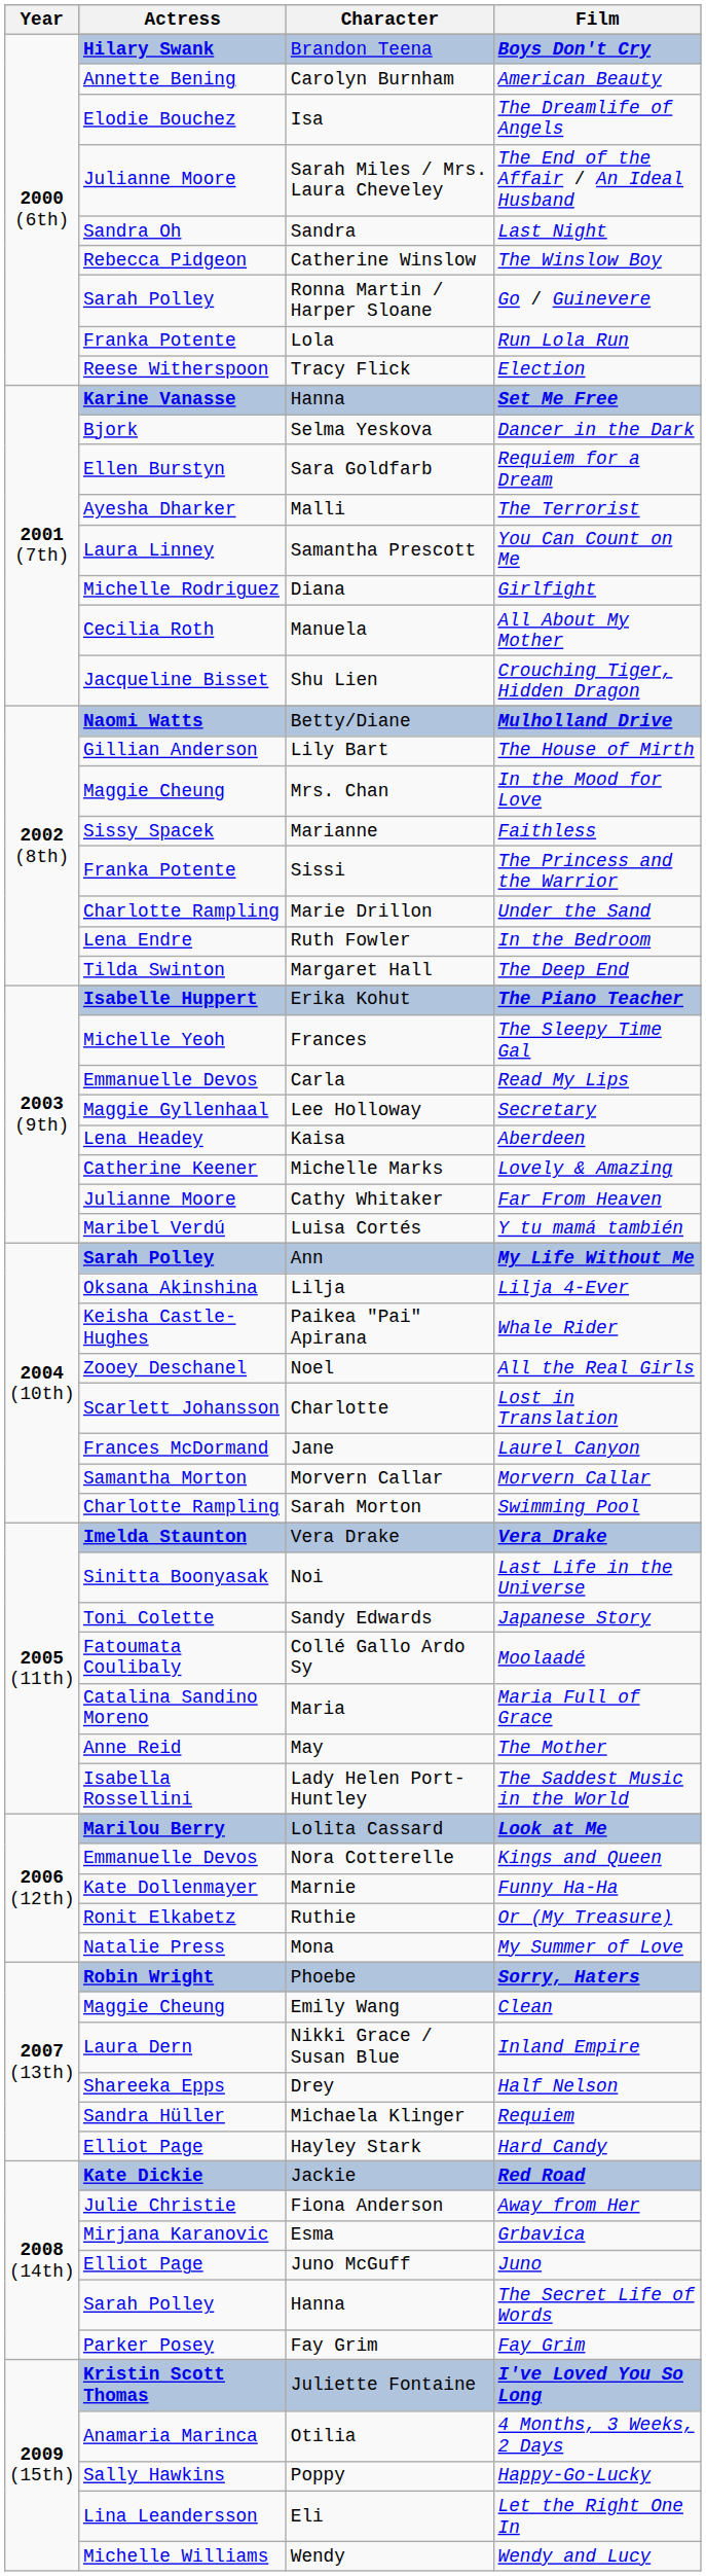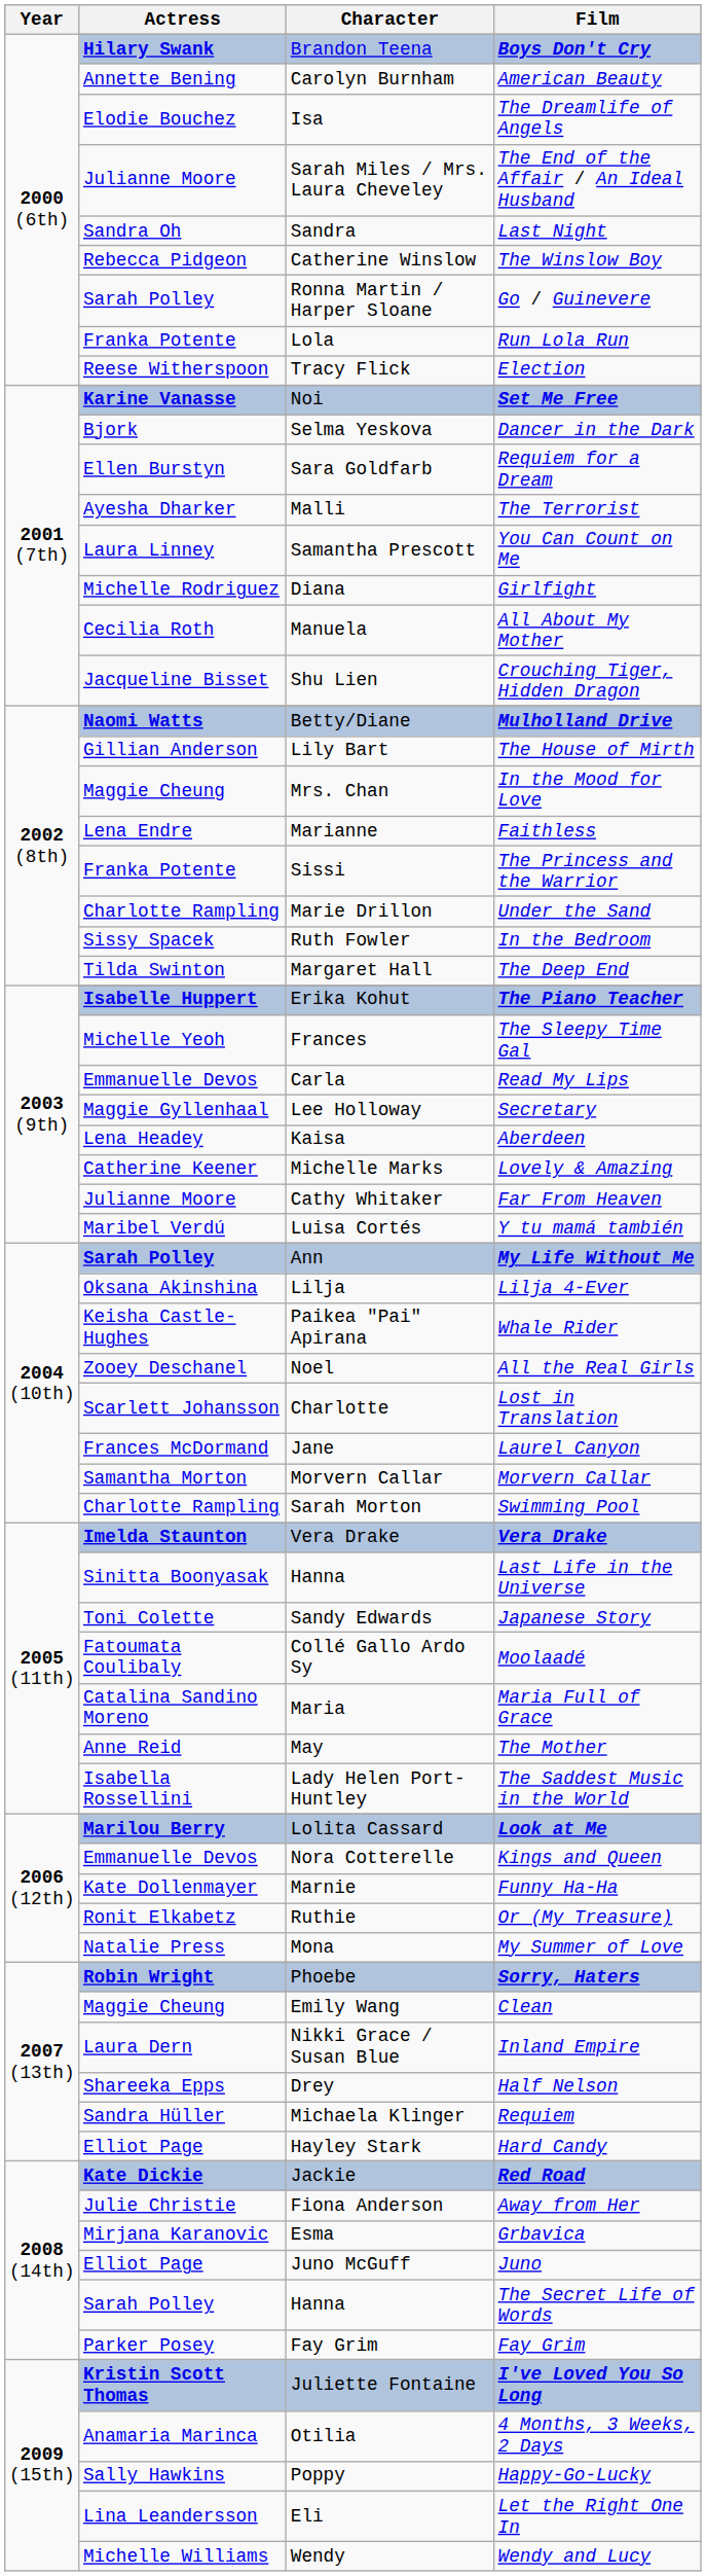 <table class="wikitable" style="width:80%">
 <tr style="background:#bebebe;">
 <th style="width:8%;">Year</th>
 <th style="width:30%;">Actress</th>
 <th style="width:30%;">Character</th>
 <th style="width:30%;">Film</th>
 </tr>
 <tr>
 <td rowspan=10 style="text-align:center"><strong>2000</strong><br>(6th)</td>
 </tr>
 <tr style="background:#B0C4DE;">
 <td><strong><a href='#'>Hilary Swank</a></strong></td>
 <td><a href='#'>Brandon Teena</a></td>
 <td><strong><a href='#'><em>Boys Don't Cry</em></a></strong></td>
 </tr>
 <tr>
 <td><a href='#'>Annette Bening</a></td>
 <td>Carolyn Burnham</td>
 <td><a href='#'><em>American Beauty</em></a></td>
 </tr>
 <tr>
 <td><a href='#'>Elodie Bouchez</a></td>
 <td>Isa</td>
 <td><em><a href='#'>The Dreamlife of Angels</a></em></td>
 </tr>
 <tr>
 <td><a href='#'>Julianne Moore</a></td>
 <td>Sarah Miles / Mrs. Laura Cheveley</td>
 <td><a href='#'><em>The End of the Affair</em></a> / <a href='#'><em>An Ideal Husband</em></a></td>
 </tr>
 <tr>
 <td><a href='#'>Sandra Oh</a></td>
 <td>Sandra</td>
 <td><a href='#'><em>Last Night</em></a></td>
 </tr>
 <tr>
 <td><a href='#'>Rebecca Pidgeon</a></td>
 <td>Catherine Winslow</td>
 <td><a href='#'><em>The Winslow Boy</em></a></td>
 </tr>
 <tr>
 <td><a href='#'>Sarah Polley</a></td>
 <td>Ronna Martin / Harper Sloane</td>
 <td><a href='#'><em>Go</em></a> / <a href='#'><em>Guinevere</em></a></td>
 </tr>
 <tr>
 <td><a href='#'>Franka Potente</a></td>
 <td>Lola</td>
 <td><em><a href='#'>Run Lola Run</a></em></td>
 </tr>
 <tr>
 <td><a href='#'>Reese Witherspoon</a></td>
 <td>Tracy Flick</td>
 <td><a href='#'><em>Election</em></a></td>
 </tr>
 <tr>
 <td rowspan=9 style="text-align:center"><strong>2001</strong><br>(7th)</td>
 </tr>
 <tr style="background:#B0C4DE;">
 <td><strong><a href='#'>Karine Vanasse</a></strong></td>
-<td>Hanna</td>
+<td>Noi</td>
 <td><strong><a href='#'><em>Set Me Free</em></a></strong></td>
 </tr>
 <tr>
 <td><a href='#'>Bjork</a></td>
 <td>Selma Yeskova</td>
 <td><em><a href='#'>Dancer in the Dark</a></em></td>
 </tr>
 <tr>
 <td><a href='#'>Ellen Burstyn</a></td>
 <td>Sara Goldfarb</td>
 <td><em><a href='#'>Requiem for a Dream</a></em></td>
 </tr>
 <tr>
 <td><a href='#'>Ayesha Dharker</a></td>
 <td>Malli</td>
 <td><a href='#'><em>The Terrorist</em></a></td>
 </tr>
 <tr>
 <td><a href='#'>Laura Linney</a></td>
 <td>Samantha Prescott</td>
 <td><em><a href='#'>You Can Count on Me</a></em></td>
 </tr>
 <tr>
 <td><a href='#'>Michelle Rodriguez</a></td>
 <td>Diana</td>
 <td><em><a href='#'>Girlfight</a></em></td>
 </tr>
 <tr>
 <td><a href='#'>Cecilia Roth</a></td>
 <td>Manuela</td>
 <td><em><a href='#'>All About My Mother</a></em></td>
 </tr>
 <tr>
 <td><a href='#'>Jacqueline Bisset</a></td>
 <td>Shu Lien</td>
 <td><em><a href='#'>Crouching Tiger, Hidden Dragon</a></em></td>
 </tr>
 <tr>
 <td rowspan=9 style="text-align:center"><strong>2002</strong><br>(8th)</td>
 </tr>
 <tr style="background:#B0C4DE;">
 <td><strong><a href='#'>Naomi Watts</a></strong></td>
 <td>Betty/Diane</td>
 <td><strong><a href='#'><em>Mulholland Drive</em></a></strong></td>
 </tr>
 <tr>
 <td><a href='#'>Gillian Anderson</a></td>
 <td>Lily Bart</td>
 <td><a href='#'><em>The House of Mirth</em></a></td>
 </tr>
 <tr>
 <td><a href='#'>Maggie Cheung</a></td>
 <td>Mrs. Chan</td>
 <td><em><a href='#'>In the Mood for Love</a></em></td>
 </tr>
 <tr>
-<td><a href='#'>Sissy Spacek</a></td>
+<td><a href='#'>Lena Endre</a></td>
 <td>Marianne</td>
 <td><a href='#'><em>Faithless</em></a></td>
 </tr>
 <tr>
 <td><a href='#'>Franka Potente</a></td>
 <td>Sissi</td>
 <td><em><a href='#'>The Princess and the Warrior</a></em></td>
 </tr>
 <tr>
 <td><a href='#'>Charlotte Rampling</a></td>
 <td>Marie Drillon</td>
 <td><em><a href='#'>Under the Sand</a></em></td>
 </tr>
 <tr>
-<td><a href='#'>Lena Endre</a></td>
+<td><a href='#'>Sissy Spacek</a></td>
 <td>Ruth Fowler</td>
 <td><em><a href='#'>In the Bedroom</a></em></td>
 </tr>
 <tr>
 <td><a href='#'>Tilda Swinton</a></td>
 <td>Margaret Hall</td>
 <td><a href='#'><em>The Deep End</em></a></td>
 </tr>
 <tr>
 <td rowspan=9 style="text-align:center"><strong>2003</strong><br>(9th)</td>
 </tr>
 <tr style="background:#B0C4DE;">
 <td><strong><a href='#'>Isabelle Huppert</a></strong></td>
 <td>Erika Kohut</td>
 <td><strong><a href='#'><em>The Piano Teacher</em></a></strong></td>
 </tr>
 <tr>
 <td><a href='#'>Michelle Yeoh</a></td>
 <td>Frances</td>
 <td><em><a href='#'>The Sleepy Time Gal</a></em></td>
 </tr>
 <tr>
 <td><a href='#'>Emmanuelle Devos</a></td>
 <td>Carla</td>
 <td><a href='#'><em>Read My Lips</em></a></td>
 </tr>
 <tr>
 <td><a href='#'>Maggie Gyllenhaal</a></td>
 <td>Lee Holloway</td>
 <td><a href='#'><em>Secretary</em></a></td>
 </tr>
 <tr>
 <td><a href='#'>Lena Headey</a></td>
 <td>Kaisa</td>
 <td><a href='#'><em>Aberdeen</em></a></td>
 </tr>
 <tr>
 <td><a href='#'>Catherine Keener</a></td>
 <td>Michelle Marks</td>
 <td><em><a href='#'>Lovely & Amazing</a></em></td>
 </tr>
 <tr>
 <td><a href='#'>Julianne Moore</a></td>
 <td>Cathy Whitaker</td>
 <td><a href='#'><em>Far From Heaven</em></a></td>
 </tr>
 <tr>
 <td><a href='#'>Maribel Verdú</a></td>
 <td>Luisa Cortés</td>
 <td><em><a href='#'>Y tu mamá también</a></em></td>
 </tr>
 <tr>
 <td rowspan=9 style="text-align:center"><strong>2004</strong><br>(10th)</td>
 </tr>
 <tr style="background:#B0C4DE;">
 <td><strong><a href='#'>Sarah Polley</a></strong></td>
 <td>Ann</td>
 <td><strong><em><a href='#'>My Life Without Me</a></em></strong></td>
 </tr>
 <tr>
 <td><a href='#'>Oksana Akinshina</a></td>
 <td>Lilja</td>
 <td><a href='#'><em>Lilja 4-Ever</em></a></td>
 </tr>
 <tr>
 <td><a href='#'>Keisha Castle-Hughes</a></td>
 <td>Paikea "Pai" Apirana</td>
 <td><em><a href='#'>Whale Rider</a></em></td>
 </tr>
 <tr>
 <td><a href='#'>Zooey Deschanel</a></td>
 <td>Noel</td>
 <td><em><a href='#'>All the Real Girls</a></em></td>
 </tr>
 <tr>
 <td><a href='#'>Scarlett Johansson</a></td>
 <td>Charlotte</td>
 <td><a href='#'><em>Lost in Translation</em></a></td>
 </tr>
 <tr>
 <td><a href='#'>Frances McDormand</a></td>
 <td>Jane</td>
 <td><a href='#'><em>Laurel Canyon</em></a></td>
 </tr>
 <tr>
 <td><a href='#'>Samantha Morton</a></td>
 <td>Morvern Callar</td>
 <td><a href='#'><em>Morvern Callar</em></a></td>
 </tr>
 <tr>
 <td><a href='#'>Charlotte Rampling</a></td>
 <td>Sarah Morton</td>
 <td><a href='#'><em>Swimming Pool</em></a></td>
 </tr>
 <tr>
 <td rowspan=8 style="text-align:center"><strong>2005</strong><br>(11th)</td>
 </tr>
 <tr style="background:#B0C4DE;">
 <td><strong><a href='#'>Imelda Staunton</a></strong></td>
 <td>Vera Drake</td>
 <td><strong><em><a href='#'>Vera Drake</a></em></strong></td>
 </tr>
 <tr>
 <td><a href='#'>Sinitta Boonyasak</a></td>
-<td>Noi</td>
+<td>Hanna</td>
 <td><em><a href='#'>Last Life in the Universe</a></em></td>
 </tr>
 <tr>
 <td><a href='#'>Toni Colette</a></td>
 <td>Sandy Edwards</td>
 <td><em><a href='#'>Japanese Story</a></em></td>
 </tr>
 <tr>
 <td><a href='#'>Fatoumata Coulibaly</a></td>
 <td>Collé Gallo Ardo Sy</td>
 <td><em><a href='#'>Moolaadé</a></em></td>
 </tr>
 <tr>
 <td><a href='#'>Catalina Sandino Moreno</a></td>
 <td>Maria</td>
 <td><em><a href='#'>Maria Full of Grace</a></em></td>
 </tr>
 <tr>
 <td><a href='#'>Anne Reid</a></td>
 <td>May</td>
 <td><a href='#'><em>The Mother</em></a></td>
 </tr>
 <tr>
 <td><a href='#'>Isabella Rossellini</a></td>
 <td>Lady Helen Port-Huntley</td>
 <td><em><a href='#'>The Saddest Music in the World</a></em></td>
 </tr>
 <tr>
 <td rowspan=6 style="text-align:center"><strong>2006</strong><br>(12th)</td>
 </tr>
 <tr style="background:#B0C4DE;">
 <td><strong><a href='#'>Marilou Berry</a></strong></td>
 <td>Lolita Cassard</td>
 <td><strong><a href='#'><em>Look at Me</em></a></strong></td>
 </tr>
 <tr>
 <td><a href='#'>Emmanuelle Devos</a></td>
 <td>Nora Cotterelle</td>
 <td><em><a href='#'>Kings and Queen</a></em></td>
 </tr>
 <tr>
 <td><a href='#'>Kate Dollenmayer</a></td>
 <td>Marnie</td>
 <td><a href='#'><em>Funny Ha-Ha</em></a></td>
 </tr>
 <tr>
 <td><a href='#'>Ronit Elkabetz</a></td>
 <td>Ruthie</td>
 <td><em><a href='#'>Or (My Treasure)</a></em></td>
 </tr>
 <tr>
 <td><a href='#'>Natalie Press</a></td>
 <td>Mona</td>
 <td><em><a href='#'>My Summer of Love</a></em></td>
 </tr>
 <tr>
 <td rowspan=7 style="text-align:center"><strong>2007</strong><br>(13th)</td>
 </tr>
 <tr style="background:#B0C4DE;">
 <td><strong><a href='#'>Robin Wright</a></strong></td>
 <td>Phoebe</td>
 <td><strong><em><a href='#'>Sorry, Haters</a></em></strong></td>
 </tr>
 <tr>
 <td><a href='#'>Maggie Cheung</a></td>
 <td>Emily Wang</td>
 <td><a href='#'><em>Clean</em></a></td>
 </tr>
 <tr>
 <td><a href='#'>Laura Dern</a></td>
 <td>Nikki Grace / Susan Blue</td>
 <td><a href='#'><em>Inland Empire</em></a></td>
 </tr>
 <tr>
 <td><a href='#'>Shareeka Epps</a></td>
 <td>Drey</td>
 <td><a href='#'><em>Half Nelson</em></a></td>
 </tr>
 <tr>
 <td><a href='#'>Sandra Hüller</a></td>
 <td>Michaela Klinger</td>
 <td><a href='#'><em>Requiem</em></a></td>
 </tr>
 <tr>
 <td><a href='#'>Elliot Page</a></td>
 <td>Hayley Stark</td>
 <td><a href='#'><em>Hard Candy</em></a></td>
 </tr>
 <tr>
 <td rowspan=7 style="text-align:center"><strong>2008</strong><br>(14th)</td>
 </tr>
 <tr style="background:#B0C4DE;">
 <td><strong><a href='#'>Kate Dickie</a></strong></td>
 <td>Jackie</td>
 <td><strong><a href='#'><em>Red Road</em></a></strong></td>
 </tr>
 <tr>
 <td><a href='#'>Julie Christie</a></td>
 <td>Fiona Anderson</td>
 <td><em><a href='#'>Away from Her</a></em></td>
 </tr>
 <tr>
 <td><a href='#'>Mirjana Karanovic</a></td>
 <td>Esma</td>
 <td><a href='#'><em>Grbavica</em></a></td>
 </tr>
 <tr>
 <td><a href='#'>Elliot Page</a></td>
 <td>Juno McGuff</td>
 <td><a href='#'><em>Juno</em></a></td>
 </tr>
 <tr>
 <td><a href='#'>Sarah Polley</a></td>
 <td>Hanna</td>
 <td><em><a href='#'>The Secret Life of Words</a></em></td>
 </tr>
 <tr>
 <td><a href='#'>Parker Posey</a></td>
 <td>Fay Grim</td>
 <td><em><a href='#'>Fay Grim</a></em></td>
 </tr>
 <tr>
 <td rowspan=6 style="text-align:center"><strong>2009</strong><br>(15th)</td>
 </tr>
 <tr style="background:#B0C4DE;">
 <td><strong><a href='#'>Kristin Scott Thomas</a></strong></td>
 <td>Juliette Fontaine</td>
 <td><strong><em><a href='#'>I've Loved You So Long</a></em></strong></td>
 </tr>
 <tr>
 <td><a href='#'>Anamaria Marinca</a></td>
 <td>Otilia</td>
 <td><a href='#'><em>4 Months, 3 Weeks, 2 Days</em></a></td>
 </tr>
 <tr>
 <td><a href='#'>Sally Hawkins</a></td>
 <td>Poppy</td>
 <td><a href='#'><em>Happy-Go-Lucky</em></a></td>
 </tr>
 <tr>
 <td><a href='#'>Lina Leandersson</a></td>
 <td>Eli</td>
 <td><a href='#'><em>Let the Right One In</em></a></td>
 </tr>
 <tr>
 <td><a href='#'>Michelle Williams</a></td>
 <td>Wendy</td>
 <td><em><a href='#'>Wendy and Lucy</a></em></td>
 </tr>
 </table>
